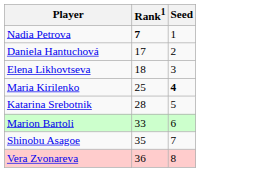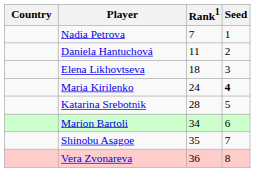 <table class="sortable wikitable">
 <tr>
+<th width="70">Country</th>
 <th width="175">Player</th>
 <th>Rank<sup>1</sup></th>
 <th>Seed</th>
 </tr>
 <tr>
+<td></td>
 <td><a href='#'>Nadia Petrova</a></td>
-<td><strong>7</strong></td>
+<td>7</td>
 <td>1</td>
 </tr>
 <tr>
+<td></td>
 <td><a href='#'>Daniela Hantuchová</a></td>
-<td>17</td>
+<td>11</td>
 <td>2</td>
 </tr>
 <tr>
+<td></td>
 <td><a href='#'>Elena Likhovtseva</a></td>
 <td>18</td>
 <td>3</td>
 </tr>
 <tr>
+<td></td>
 <td><a href='#'>Maria Kirilenko</a></td>
-<td>25</td>
+<td>24</td>
 <td><strong>4</strong></td>
 </tr>
 <tr>
+<td></td>
 <td><a href='#'>Katarina Srebotnik</a></td>
 <td>28</td>
 <td>5</td>
 </tr>
 <tr style="background:#cfc;">
+<td></td>
 <td><a href='#'>Marion Bartoli</a></td>
-<td>33</td>
+<td>34</td>
 <td>6</td>
 </tr>
 <tr>
+<td></td>
 <td><a href='#'>Shinobu Asagoe</a></td>
 <td>35</td>
 <td>7</td>
 </tr>
 <tr style="background:#fcc;">
+<td></td>
 <td><a href='#'>Vera Zvonareva</a></td>
 <td>36</td>
 <td>8</td>
 </tr>
 </table>
